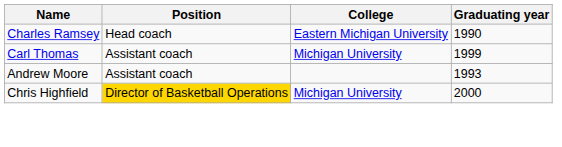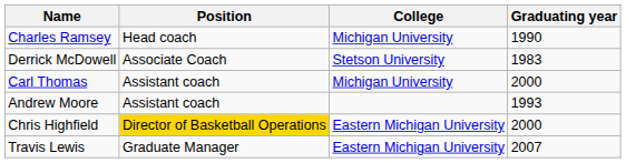 <table class="wikitable" style="font-size: 95%;">
 <tr>
 <th>Name</th>
 <th>Position</th>
 <th>College</th>
 <th>Graduating year</th>
 </tr>
 <tr>
 <td><a href='#'>Charles Ramsey</a></td>
 <td>Head coach</td>
-<td><a href='#'>Eastern Michigan University</a></td>
+<td><a href='#'>Michigan University</a></td>
 <td>1990</td>
+</tr>
+<tr>
+<td>Derrick McDowell</td>
+<td>Associate Coach</td>
+<td><a href='#'>Stetson University</a></td>
+<td>1983</td>
 </tr>
 <tr>
 <td><a href='#'>Carl Thomas</a></td>
 <td>Assistant coach</td>
 <td><a href='#'>Michigan University</a></td>
-<td>1999</td>
+<td>2000</td>
 </tr>
 <tr>
 <td>Andrew Moore</td>
 <td>Assistant coach</td>
 <td></td>
 <td>1993</td>
 </tr>
 <tr>
 <td>Chris Highfield</td>
 <td style="background: gold;">Director of Basketball Operations</td>
-<td><a href='#'>Michigan University</a></td>
+<td><a href='#'>Eastern Michigan University</a></td>
 <td>2000</td>
 </tr>
+<tr>
+<td>Travis Lewis</td>
+<td>Graduate Manager</td>
+<td><a href='#'>Eastern Michigan University</a></td>
+<td>2007</td>
+</tr>
 </table>
